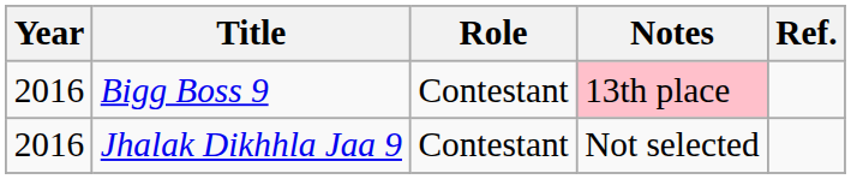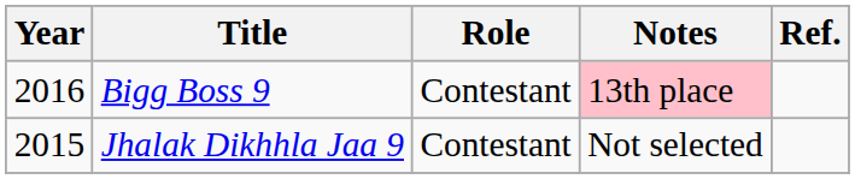 <table class="wikitable sortable">
 <tr>
 <th>Year</th>
 <th>Title</th>
 <th>Role</th>
 <th class="unsortable">Notes</th>
 <th class="unsortable">Ref.</th>
 </tr>
 <tr>
 <td>2016</td>
 <td><em><a href='#'>Bigg Boss 9</a></em></td>
 <td>Contestant</td>
 <td style="background: pink;">13th place</td>
 <td></td>
 </tr>
 <tr>
-<td>2016</td>
+<td>2015</td>
 <td><em><a href='#'>Jhalak Dikhhla Jaa 9</a></em></td>
 <td>Contestant</td>
 <td>Not selected</td>
 <td></td>
 </tr>
 </table>
